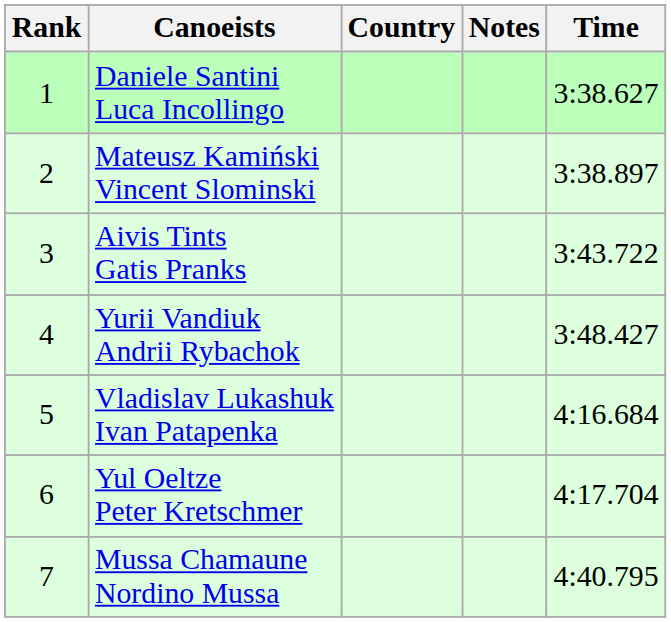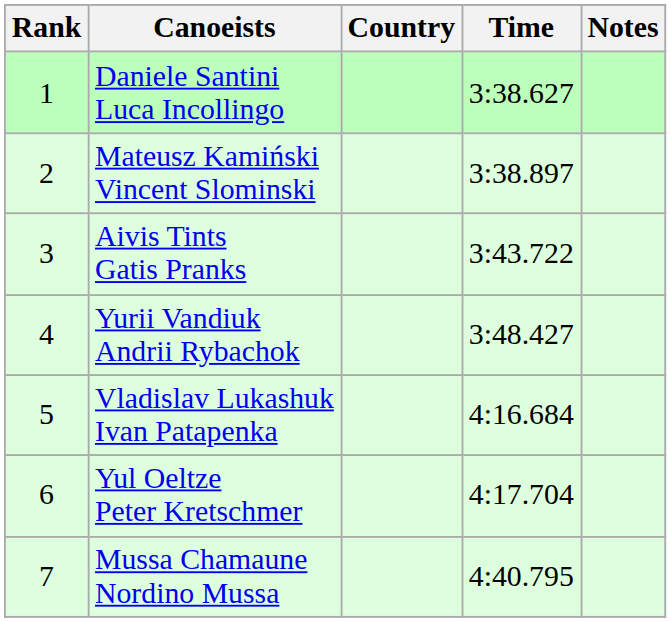 <table class="wikitable" style="text-align:center">
 <tr>
 <th>Rank</th>
 <th>Canoeists</th>
 <th>Country</th>
+<th>Time</th>
 <th>Notes</th>
-<th>Time</th>
 </tr>
 <tr bgcolor=bbffbb>
 <td>1</td>
 <td align="left"><a href='#'>Daniele Santini</a><br><a href='#'>Luca Incollingo</a></td>
 <td align="left"></td>
+<td>3:38.627</td>
 <td></td>
-<td>3:38.627</td>
 </tr>
 <tr bgcolor=ddffdd>
 <td>2</td>
 <td align="left"><a href='#'>Mateusz Kamiński</a><br><a href='#'>Vincent Slominski</a></td>
 <td align="left"></td>
+<td>3:38.897</td>
 <td></td>
-<td>3:38.897</td>
 </tr>
 <tr bgcolor=ddffdd>
 <td>3</td>
 <td align="left"><a href='#'>Aivis Tints</a><br><a href='#'>Gatis Pranks</a></td>
 <td align="left"></td>
+<td>3:43.722</td>
 <td></td>
-<td>3:43.722</td>
 </tr>
 <tr bgcolor=ddffdd>
 <td>4</td>
 <td align="left"><a href='#'>Yurii Vandiuk</a><br><a href='#'>Andrii Rybachok</a></td>
 <td align="left"></td>
+<td>3:48.427</td>
 <td></td>
-<td>3:48.427</td>
 </tr>
 <tr bgcolor=ddffdd>
 <td>5</td>
 <td align="left"><a href='#'>Vladislav Lukashuk</a><br><a href='#'>Ivan Patapenka</a></td>
 <td align="left"></td>
+<td>4:16.684</td>
 <td></td>
-<td>4:16.684</td>
 </tr>
 <tr bgcolor=ddffdd>
 <td>6</td>
 <td align="left"><a href='#'>Yul Oeltze</a><br><a href='#'>Peter Kretschmer</a></td>
 <td align="left"></td>
+<td>4:17.704</td>
 <td></td>
-<td>4:17.704</td>
 </tr>
 <tr bgcolor=ddffdd>
 <td>7</td>
 <td align="left"><a href='#'>Mussa Chamaune</a><br><a href='#'>Nordino Mussa</a></td>
 <td align="left"></td>
+<td>4:40.795</td>
 <td></td>
-<td>4:40.795</td>
 </tr>
 </table>
